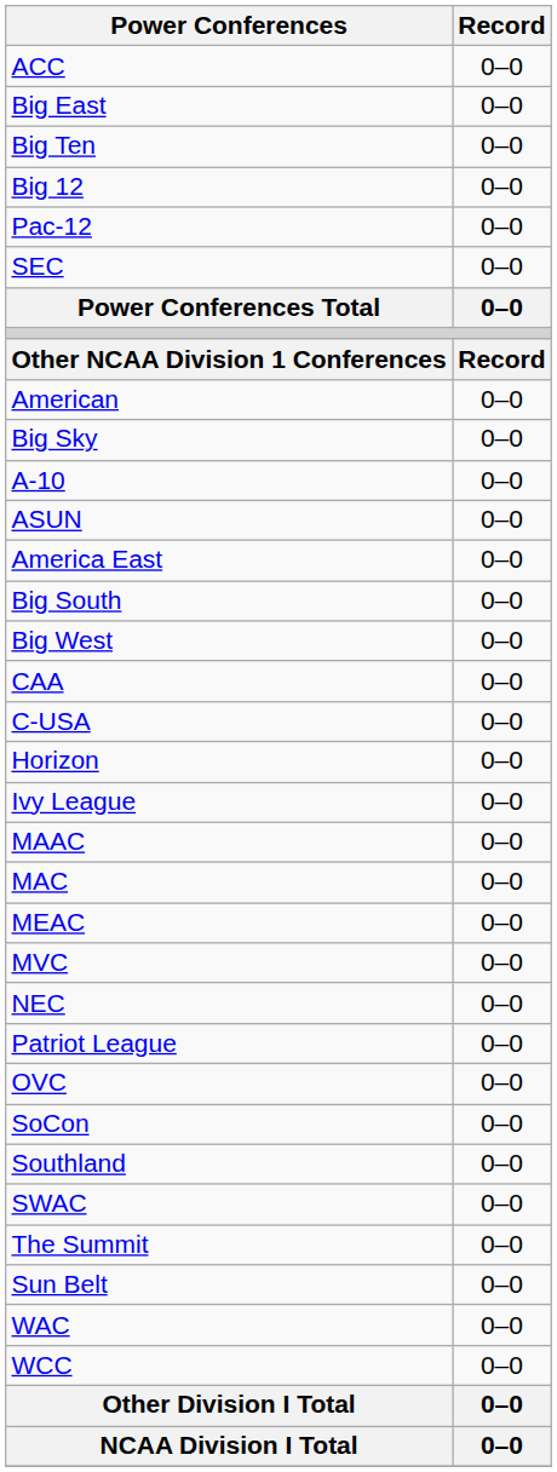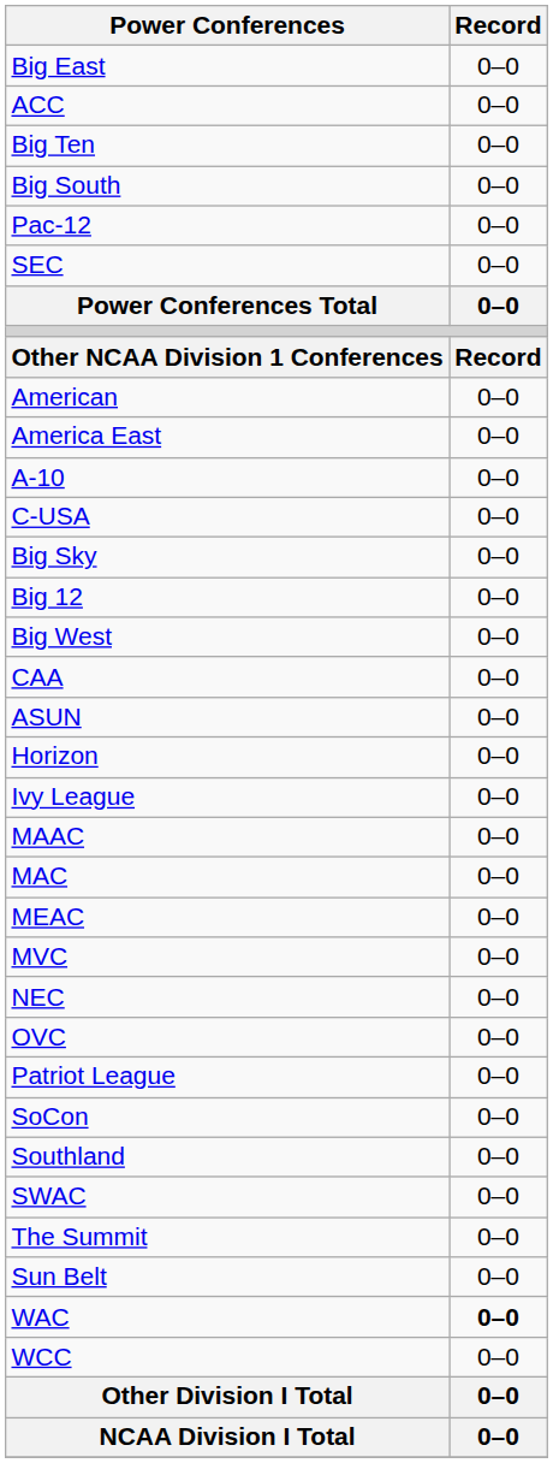 <table class="wikitable">
 <tr>
 <th>Power Conferences</th>
 <th>Record</th>
 </tr>
 <tr>
-<td><a href='#'>ACC</a></td>
+<td><a href='#'>Big East</a></td>
 <td align=center>0–0</td>
 </tr>
 <tr>
-<td><a href='#'>Big East</a></td>
+<td><a href='#'>ACC</a></td>
 <td align=center>0–0</td>
 </tr>
 <tr>
 <td><a href='#'>Big Ten</a></td>
 <td align=center>0–0</td>
 </tr>
 <tr>
-<td><a href='#'>Big 12</a></td>
+<td><a href='#'>Big South</a></td>
 <td align=center>0–0</td>
 </tr>
 <tr>
 <td><a href='#'>Pac-12</a></td>
 <td align=center>0–0</td>
 </tr>
 <tr>
 <td><a href='#'>SEC</a></td>
 <td align=center>0–0</td>
 </tr>
 <tr>
 <th>Power Conferences Total</th>
 <th>0–0</th>
 </tr>
 <tr>
 <th colspan="2" style="background:lightgrey;"></th>
 </tr>
 <tr>
 <th>Other NCAA Division 1 Conferences</th>
 <th>Record</th>
 </tr>
 <tr>
 <td><a href='#'>American</a></td>
 <td align=center>0–0</td>
 </tr>
 <tr>
-<td><a href='#'>Big Sky</a></td>
+<td><a href='#'>America East</a></td>
 <td align=center>0–0</td>
 </tr>
 <tr>
 <td><a href='#'>A-10</a></td>
 <td align=center>0–0</td>
 </tr>
 <tr>
-<td><a href='#'>ASUN</a></td>
+<td><a href='#'>C-USA</a></td>
 <td align=center>0–0</td>
 </tr>
 <tr>
-<td><a href='#'>America East</a></td>
+<td><a href='#'>Big Sky</a></td>
 <td align=center>0–0</td>
 </tr>
 <tr>
-<td><a href='#'>Big South</a></td>
+<td><a href='#'>Big 12</a></td>
 <td align=center>0–0</td>
 </tr>
 <tr>
 <td><a href='#'>Big West</a></td>
 <td align=center>0–0</td>
 </tr>
 <tr>
 <td><a href='#'>CAA</a></td>
 <td align=center>0–0</td>
 </tr>
 <tr>
-<td><a href='#'>C-USA</a></td>
+<td><a href='#'>ASUN</a></td>
 <td align=center>0–0</td>
 </tr>
 <tr>
 <td><a href='#'>Horizon</a></td>
 <td align=center>0–0</td>
 </tr>
 <tr>
 <td><a href='#'>Ivy League</a></td>
 <td align=center>0–0</td>
 </tr>
 <tr>
 <td><a href='#'>MAAC</a></td>
 <td align=center>0–0</td>
 </tr>
 <tr>
 <td><a href='#'>MAC</a></td>
 <td align=center>0–0</td>
 </tr>
 <tr>
 <td><a href='#'>MEAC</a></td>
 <td align=center>0–0</td>
 </tr>
 <tr>
 <td><a href='#'>MVC</a></td>
 <td align=center>0–0</td>
 </tr>
 <tr>
 <td><a href='#'>NEC</a></td>
 <td align=center>0–0</td>
 </tr>
 <tr>
-<td><a href='#'>Patriot League</a></td>
+<td><a href='#'>OVC</a></td>
 <td align=center>0–0</td>
 </tr>
 <tr>
-<td><a href='#'>OVC</a></td>
+<td><a href='#'>Patriot League</a></td>
 <td align=center>0–0</td>
 </tr>
 <tr>
 <td><a href='#'>SoCon</a></td>
 <td align=center>0–0</td>
 </tr>
 <tr>
 <td><a href='#'>Southland</a></td>
 <td align=center>0–0</td>
 </tr>
 <tr>
 <td><a href='#'>SWAC</a></td>
 <td align=center>0–0</td>
 </tr>
 <tr>
 <td><a href='#'>The Summit</a></td>
 <td align=center>0–0</td>
 </tr>
 <tr>
 <td><a href='#'>Sun Belt</a></td>
 <td align=center>0–0</td>
 </tr>
 <tr>
 <td><a href='#'>WAC</a></td>
-<td align=center>0–0</td>
+<td align=center><strong>0–0</strong></td>
 </tr>
 <tr>
 <td><a href='#'>WCC</a></td>
 <td align=center>0–0</td>
 </tr>
 <tr>
 <th>Other Division I Total</th>
 <th>0–0</th>
 </tr>
 <tr>
 <th>NCAA Division I Total</th>
 <th>0–0</th>
 </tr>
 <tr>
 </tr>
 </table>
